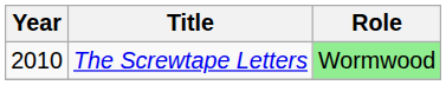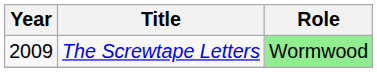 <table class="wikitable sortable">
 <tr>
 <th>Year</th>
 <th>Title</th>
 <th>Role</th>
 </tr>
 <tr>
-<td>2010</td>
+<td>2009</td>
 <td><em><a href='#'>The Screwtape Letters</a></em></td>
 <td style="background: lightgreen;">Wormwood</td>
 </tr>
 <tr>
 </tr>
 </table>
